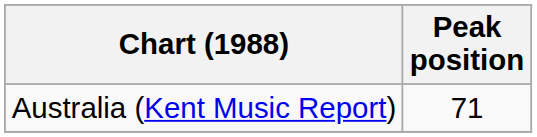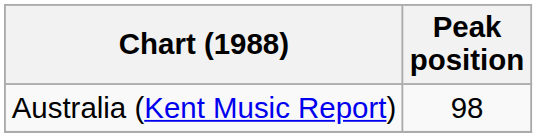 <table class="wikitable sortable">
 <tr>
 <th>Chart (1988)</th>
 <th align="center">Peak<br>position</th>
 </tr>
 <tr>
 <td align="left">Australia (<a href='#'>Kent Music Report</a>)</td>
-<td align="center">71</td>
+<td align="center">98</td>
 </tr>
 <tr>
 </tr>
 <tr>
 </tr>
 <tr>
 </tr>
 <tr>
 </tr>
 </table>
